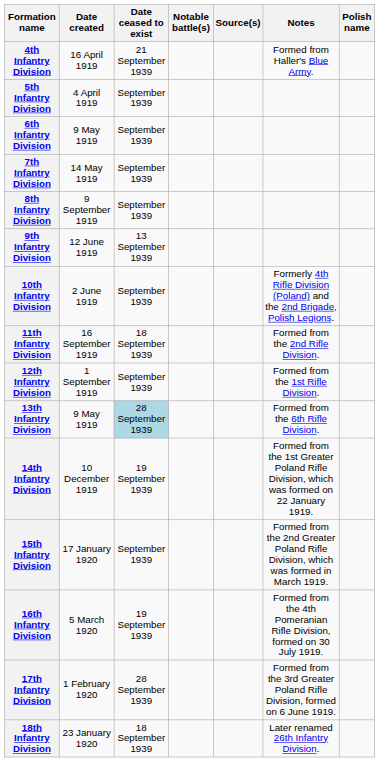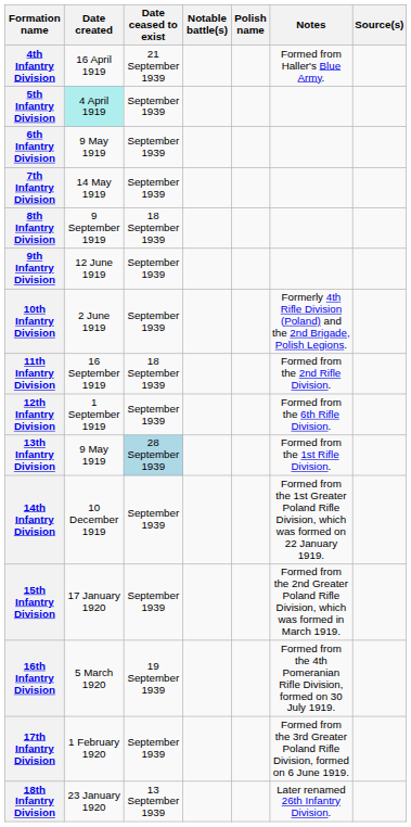 <table class="wikitable sortable plainrowheaders" style="text-align: left; border-spacing: 2px; border: 1px solid darkgray;">
 <tr>
 <th scope="col">Formation name</th>
 <th scope="col">Date created</th>
 <th scope="col">Date ceased to exist</th>
 <th scope="col">Notable battle(s)</th>
+<th scope="col" class="unsortable">Polish name</th>
+<th scope="col" class="unsortable">Notes</th>
 <th scope="col"  width="1%" class="unsortable">Source(s)</th>
-<th scope="col" class="unsortable">Notes</th>
-<th scope="col" class="unsortable">Polish name</th>
 </tr>
 <tr>
 <th align="center" scope="row"><a href='#'>4th Infantry Division</a></th>
 <td align="center">16 April 1919</td>
 <td align="center">21 September 1939</td>
 <td align="center"></td>
 <td align="center"></td>
 <td align="center">Formed from Haller's <a href='#'>Blue Army</a>.</td>
 <td align="center"></td>
 </tr>
 <tr>
 <th align="center" scope="row"><a href='#'>5th Infantry Division</a></th>
-<td align="center">4 April 1919</td>
+<td align="center" style="background: paleturquoise;">4 April 1919</td>
 <td align="center">September 1939</td>
 <td align="center"></td>
 <td align="center"></td>
 <td align="center"></td>
 <td align="center"></td>
 </tr>
 <tr>
 <th align="center" scope="row"><a href='#'>6th Infantry Division</a></th>
 <td align="center">9 May 1919</td>
 <td align="center">September 1939</td>
 <td align="center"></td>
 <td align="center"></td>
 <td align="center"></td>
 <td align="center"></td>
 </tr>
 <tr>
 <th align="center" scope="row"><a href='#'>7th Infantry Division</a></th>
 <td align="center">14 May 1919</td>
 <td align="center">September 1939</td>
 <td align="center"></td>
 <td align="center"></td>
 <td align="center"></td>
 <td align="center"></td>
 </tr>
 <tr>
 <th align="center" scope="row"><a href='#'>8th Infantry Division</a></th>
 <td align="center">9 September 1919</td>
-<td align="center">September 1939</td>
+<td align="center">18 September 1939</td>
 <td align="center"></td>
 <td align="center"></td>
 <td align="center"></td>
 <td align="center"></td>
 </tr>
 <tr>
 <th align="center" scope="row"><a href='#'>9th Infantry Division</a></th>
 <td align="center">12 June 1919</td>
-<td align="center">13 September 1939</td>
+<td align="center">September 1939</td>
 <td align="center"></td>
 <td align="center"></td>
 <td align="center"></td>
 <td align="center"></td>
 </tr>
 <tr>
 <th align="center" scope="row"><a href='#'>10th Infantry Division</a></th>
 <td align="center">2 June 1919</td>
 <td align="center">September 1939</td>
 <td align="center"></td>
 <td align="center"></td>
 <td align="center">Formerly <a href='#'>4th Rifle Division (Poland)</a> and the <a href='#'>2nd Brigade, Polish Legions</a>.</td>
 <td align="center"></td>
 </tr>
 <tr>
 <th align="center" scope="row"><a href='#'>11th Infantry Division</a></th>
 <td align="center">16 September 1919</td>
 <td align="center">18 September 1939</td>
 <td align="center"></td>
 <td align="center"></td>
 <td align="center">Formed from the <a href='#'>2nd Rifle Division</a>.</td>
 <td align="center"></td>
 </tr>
 <tr>
 <th align="center" scope="row"><a href='#'>12th Infantry Division</a></th>
 <td align="center">1 September 1919</td>
 <td align="center">September 1939</td>
 <td align="center"></td>
 <td align="center"></td>
-<td align="center">Formed from the <a href='#'>1st Rifle Division</a>.</td>
+<td align="center">Formed from the <a href='#'>6th Rifle Division</a>.</td>
 <td align="center"></td>
 </tr>
 <tr>
 <th align="center" scope="row"><a href='#'>13th Infantry Division</a></th>
 <td align="center">9 May 1919</td>
 <td align="center" style="background: lightblue;">28 September 1939</td>
 <td align="center"></td>
 <td align="center"></td>
-<td align="center">Formed from the <a href='#'>6th Rifle Division</a>.</td>
+<td align="center">Formed from the <a href='#'>1st Rifle Division</a>.</td>
 <td align="center"></td>
 </tr>
 <tr>
 <th align="center" scope="row"><a href='#'>14th Infantry Division</a></th>
 <td align="center">10 December 1919</td>
-<td align="center">19 September 1939</td>
+<td align="center">September 1939</td>
 <td align="center"></td>
 <td align="center"></td>
 <td align="center">Formed from the 1st Greater Poland Rifle Division, which was formed on 22 January 1919.</td>
 <td align="center"></td>
 </tr>
 <tr>
 <th align="center" scope="row"><a href='#'>15th Infantry Division</a></th>
 <td align="center">17 January 1920</td>
 <td align="center">September 1939</td>
 <td align="center"></td>
 <td align="center"></td>
 <td align="center">Formed from the 2nd Greater Poland Rifle Division, which was formed in March 1919.</td>
 <td align="center"></td>
 </tr>
 <tr>
 <th align="center" scope="row"><a href='#'>16th Infantry Division</a></th>
 <td align="center">5 March 1920</td>
 <td align="center">19 September 1939</td>
 <td align="center"></td>
 <td align="center"></td>
 <td align="center">Formed from the 4th Pomeranian Rifle Division, formed on 30 July 1919.</td>
 <td align="center"></td>
 </tr>
 <tr>
 <th align="center" scope="row"><a href='#'>17th Infantry Division</a></th>
 <td align="center">1 February 1920</td>
-<td align="center">28 September 1939</td>
+<td align="center">September 1939</td>
 <td align="center"></td>
 <td align="center"></td>
 <td align="center">Formed from the 3rd Greater Poland Rifle Division, formed on 6 June 1919.</td>
 <td align="center"></td>
 </tr>
 <tr>
 <th align="center" scope="row"><a href='#'>18th Infantry Division</a></th>
 <td align="center">23 January 1920</td>
-<td align="center">18 September 1939</td>
+<td align="center">13 September 1939</td>
 <td align="center"></td>
 <td align="center"></td>
 <td align="center">Later renamed <a href='#'>26th Infantry Division</a>.</td>
 <td align="center"></td>
 </tr>
 </table>
